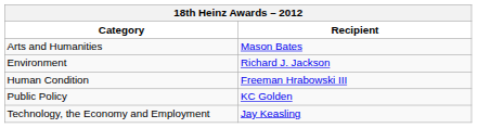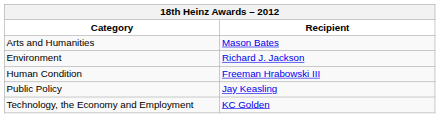 <table class="wikitable" style="width:80%; text-align:left">
 <tr>
 <th style="background:cream" colspan=2><span>18th Heinz Awards – 2012</span></th>
 </tr>
 <tr>
 <th style="background:white; width:40%">Category</th>
 <th style="background:white; width:40%">Recipient</th>
 </tr>
 <tr>
 <td>Arts and Humanities</td>
 <td><a href='#'>Mason Bates</a></td>
 </tr>
 <tr>
 <td>Environment</td>
 <td><a href='#'>Richard J. Jackson</a></td>
 </tr>
 <tr>
 <td>Human Condition</td>
 <td><a href='#'>Freeman Hrabowski III</a></td>
 </tr>
 <tr>
 <td>Public Policy</td>
-<td><a href='#'>KC Golden</a></td>
+<td><a href='#'>Jay Keasling</a></td>
 </tr>
 <tr>
 <td>Technology, the Economy and Employment</td>
-<td><a href='#'>Jay Keasling</a></td>
+<td><a href='#'>KC Golden</a></td>
 </tr>
 </table>
